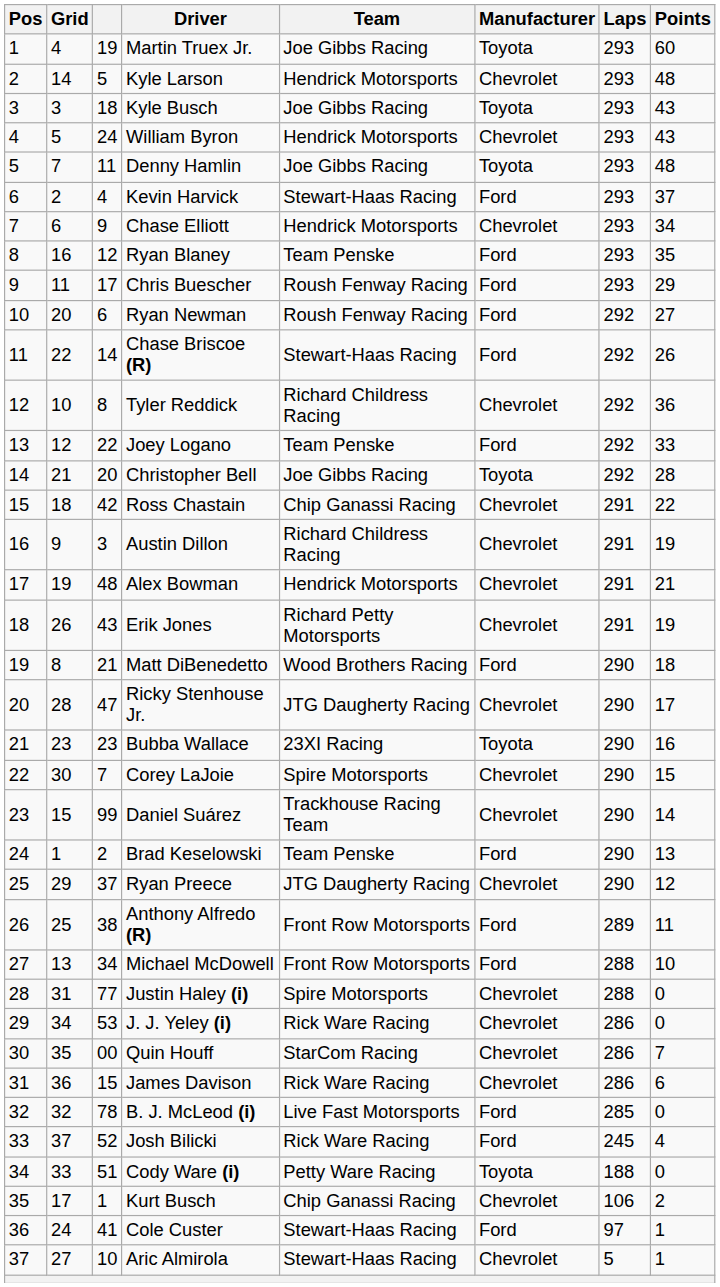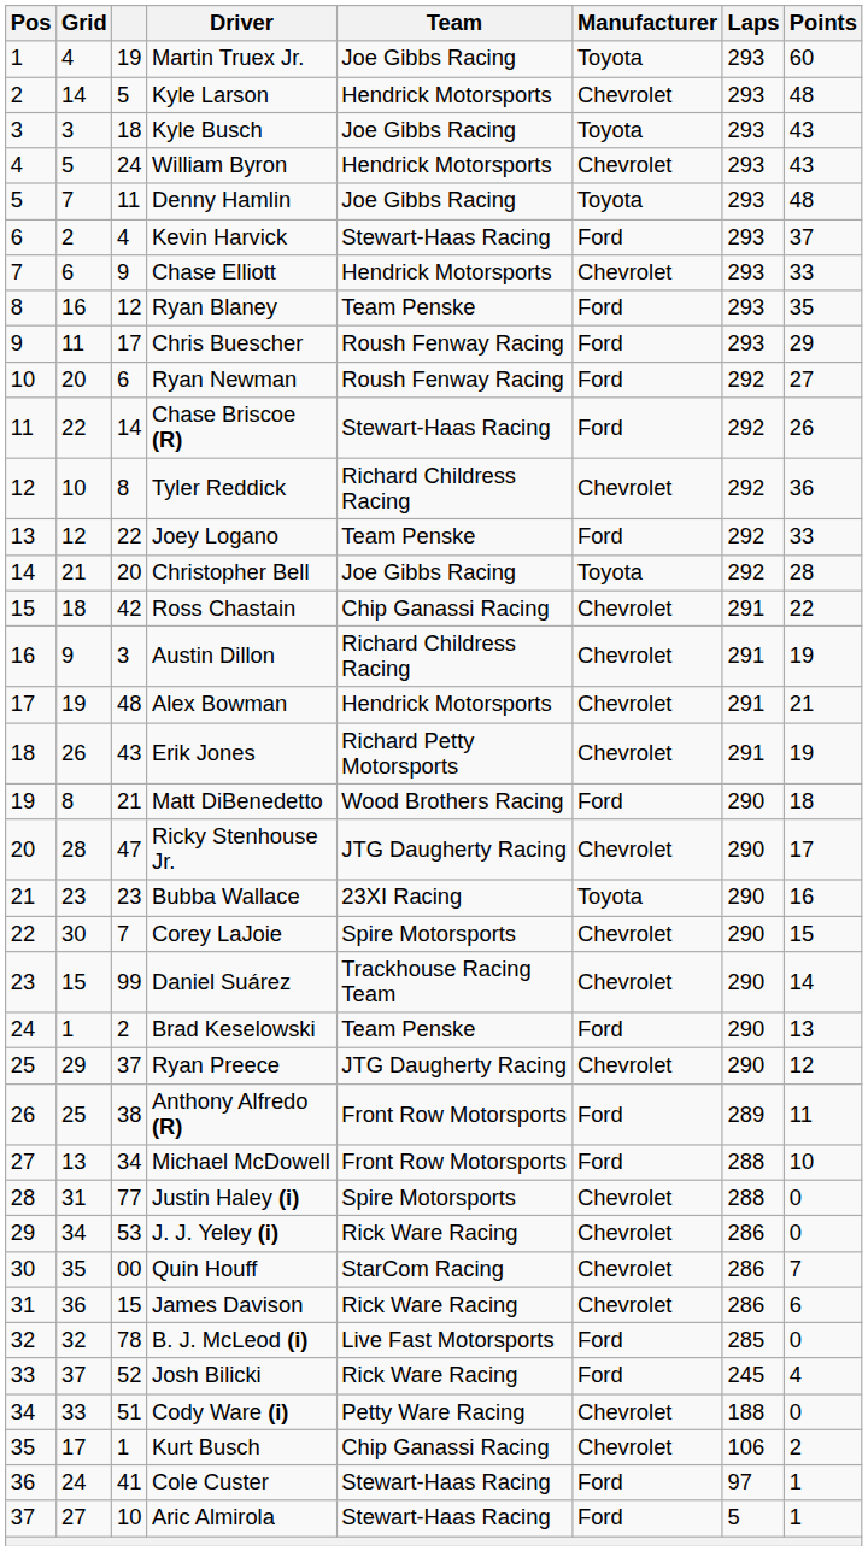 <table class="wikitable" style="font-size:98%">
 <tr>
 <th>Pos</th>
 <th>Grid</th>
 <th></th>
 <th>Driver</th>
 <th>Team</th>
 <th>Manufacturer</th>
 <th>Laps</th>
 <th>Points</th>
 </tr>
 <tr>
 <td>1</td>
 <td>4</td>
 <td>19</td>
 <td>Martin Truex Jr.</td>
 <td>Joe Gibbs Racing</td>
 <td>Toyota</td>
 <td>293</td>
 <td>60</td>
 </tr>
 <tr>
 <td>2</td>
 <td>14</td>
 <td>5</td>
 <td>Kyle Larson</td>
 <td>Hendrick Motorsports</td>
 <td>Chevrolet</td>
 <td>293</td>
 <td>48</td>
 </tr>
 <tr>
 <td>3</td>
 <td>3</td>
 <td>18</td>
 <td>Kyle Busch</td>
 <td>Joe Gibbs Racing</td>
 <td>Toyota</td>
 <td>293</td>
 <td>43</td>
 </tr>
 <tr>
 <td>4</td>
 <td>5</td>
 <td>24</td>
 <td>William Byron</td>
 <td>Hendrick Motorsports</td>
 <td>Chevrolet</td>
 <td>293</td>
 <td>43</td>
 </tr>
 <tr>
 <td>5</td>
 <td>7</td>
 <td>11</td>
 <td>Denny Hamlin</td>
 <td>Joe Gibbs Racing</td>
 <td>Toyota</td>
 <td>293</td>
 <td>48</td>
 </tr>
 <tr>
 <td>6</td>
 <td>2</td>
 <td>4</td>
 <td>Kevin Harvick</td>
 <td>Stewart-Haas Racing</td>
 <td>Ford</td>
 <td>293</td>
 <td>37</td>
 </tr>
 <tr>
 <td>7</td>
 <td>6</td>
 <td>9</td>
 <td>Chase Elliott</td>
 <td>Hendrick Motorsports</td>
 <td>Chevrolet</td>
 <td>293</td>
-<td>34</td>
+<td>33</td>
 </tr>
 <tr>
 <td>8</td>
 <td>16</td>
 <td>12</td>
 <td>Ryan Blaney</td>
 <td>Team Penske</td>
 <td>Ford</td>
 <td>293</td>
 <td>35</td>
 </tr>
 <tr>
 <td>9</td>
 <td>11</td>
 <td>17</td>
 <td>Chris Buescher</td>
 <td>Roush Fenway Racing</td>
 <td>Ford</td>
 <td>293</td>
 <td>29</td>
 </tr>
 <tr>
 <td>10</td>
 <td>20</td>
 <td>6</td>
 <td>Ryan Newman</td>
 <td>Roush Fenway Racing</td>
 <td>Ford</td>
 <td>292</td>
 <td>27</td>
 </tr>
 <tr>
 <td>11</td>
 <td>22</td>
 <td>14</td>
 <td>Chase Briscoe <strong>(R)</strong></td>
 <td>Stewart-Haas Racing</td>
 <td>Ford</td>
 <td>292</td>
 <td>26</td>
 </tr>
 <tr>
 <td>12</td>
 <td>10</td>
 <td>8</td>
 <td>Tyler Reddick</td>
 <td>Richard Childress Racing</td>
 <td>Chevrolet</td>
 <td>292</td>
 <td>36</td>
 </tr>
 <tr>
 <td>13</td>
 <td>12</td>
 <td>22</td>
 <td>Joey Logano</td>
 <td>Team Penske</td>
 <td>Ford</td>
 <td>292</td>
 <td>33</td>
 </tr>
 <tr>
 <td>14</td>
 <td>21</td>
 <td>20</td>
 <td>Christopher Bell</td>
 <td>Joe Gibbs Racing</td>
 <td>Toyota</td>
 <td>292</td>
 <td>28</td>
 </tr>
 <tr>
 <td>15</td>
 <td>18</td>
 <td>42</td>
 <td>Ross Chastain</td>
 <td>Chip Ganassi Racing</td>
 <td>Chevrolet</td>
 <td>291</td>
 <td>22</td>
 </tr>
 <tr>
 <td>16</td>
 <td>9</td>
 <td>3</td>
 <td>Austin Dillon</td>
 <td>Richard Childress Racing</td>
 <td>Chevrolet</td>
 <td>291</td>
 <td>19</td>
 </tr>
 <tr>
 <td>17</td>
 <td>19</td>
 <td>48</td>
 <td>Alex Bowman</td>
 <td>Hendrick Motorsports</td>
 <td>Chevrolet</td>
 <td>291</td>
 <td>21</td>
 </tr>
 <tr>
 <td>18</td>
 <td>26</td>
 <td>43</td>
 <td>Erik Jones</td>
 <td>Richard Petty Motorsports</td>
 <td>Chevrolet</td>
 <td>291</td>
 <td>19</td>
 </tr>
 <tr>
 <td>19</td>
 <td>8</td>
 <td>21</td>
 <td>Matt DiBenedetto</td>
 <td>Wood Brothers Racing</td>
 <td>Ford</td>
 <td>290</td>
 <td>18</td>
 </tr>
 <tr>
 <td>20</td>
 <td>28</td>
 <td>47</td>
 <td>Ricky Stenhouse Jr.</td>
 <td>JTG Daugherty Racing</td>
 <td>Chevrolet</td>
 <td>290</td>
 <td>17</td>
 </tr>
 <tr>
 <td>21</td>
 <td>23</td>
 <td>23</td>
 <td>Bubba Wallace</td>
 <td>23XI Racing</td>
 <td>Toyota</td>
 <td>290</td>
 <td>16</td>
 </tr>
 <tr>
 <td>22</td>
 <td>30</td>
 <td>7</td>
 <td>Corey LaJoie</td>
 <td>Spire Motorsports</td>
 <td>Chevrolet</td>
 <td>290</td>
 <td>15</td>
 </tr>
 <tr>
 <td>23</td>
 <td>15</td>
 <td>99</td>
 <td>Daniel Suárez</td>
 <td>Trackhouse Racing Team</td>
 <td>Chevrolet</td>
 <td>290</td>
 <td>14</td>
 </tr>
 <tr>
 <td>24</td>
 <td>1</td>
 <td>2</td>
 <td>Brad Keselowski</td>
 <td>Team Penske</td>
 <td>Ford</td>
 <td>290</td>
 <td>13</td>
 </tr>
 <tr>
 <td>25</td>
 <td>29</td>
 <td>37</td>
 <td>Ryan Preece</td>
 <td>JTG Daugherty Racing</td>
 <td>Chevrolet</td>
 <td>290</td>
 <td>12</td>
 </tr>
 <tr>
 <td>26</td>
 <td>25</td>
 <td>38</td>
 <td>Anthony Alfredo <strong>(R)</strong></td>
 <td>Front Row Motorsports</td>
 <td>Ford</td>
 <td>289</td>
 <td>11</td>
 </tr>
 <tr>
 <td>27</td>
 <td>13</td>
 <td>34</td>
 <td>Michael McDowell</td>
 <td>Front Row Motorsports</td>
 <td>Ford</td>
 <td>288</td>
 <td>10</td>
 </tr>
 <tr>
 <td>28</td>
 <td>31</td>
 <td>77</td>
 <td>Justin Haley <strong>(i)</strong></td>
 <td>Spire Motorsports</td>
 <td>Chevrolet</td>
 <td>288</td>
 <td>0</td>
 </tr>
 <tr>
 <td>29</td>
 <td>34</td>
 <td>53</td>
 <td>J. J. Yeley <strong>(i)</strong></td>
 <td>Rick Ware Racing</td>
 <td>Chevrolet</td>
 <td>286</td>
 <td>0</td>
 </tr>
 <tr>
 <td>30</td>
 <td>35</td>
 <td>00</td>
 <td>Quin Houff</td>
 <td>StarCom Racing</td>
 <td>Chevrolet</td>
 <td>286</td>
 <td>7</td>
 </tr>
 <tr>
 <td>31</td>
 <td>36</td>
 <td>15</td>
 <td>James Davison</td>
 <td>Rick Ware Racing</td>
 <td>Chevrolet</td>
 <td>286</td>
 <td>6</td>
 </tr>
 <tr>
 <td>32</td>
 <td>32</td>
 <td>78</td>
 <td>B. J. McLeod <strong>(i)</strong></td>
 <td>Live Fast Motorsports</td>
 <td>Ford</td>
 <td>285</td>
 <td>0</td>
 </tr>
 <tr>
 <td>33</td>
 <td>37</td>
 <td>52</td>
 <td>Josh Bilicki</td>
 <td>Rick Ware Racing</td>
 <td>Ford</td>
 <td>245</td>
 <td>4</td>
 </tr>
 <tr>
 <td>34</td>
 <td>33</td>
 <td>51</td>
 <td>Cody Ware <strong>(i)</strong></td>
 <td>Petty Ware Racing</td>
-<td>Toyota</td>
+<td>Chevrolet</td>
 <td>188</td>
 <td>0</td>
 </tr>
 <tr>
 <td>35</td>
 <td>17</td>
 <td>1</td>
 <td>Kurt Busch</td>
 <td>Chip Ganassi Racing</td>
 <td>Chevrolet</td>
 <td>106</td>
 <td>2</td>
 </tr>
 <tr>
 <td>36</td>
 <td>24</td>
 <td>41</td>
 <td>Cole Custer</td>
 <td>Stewart-Haas Racing</td>
 <td>Ford</td>
 <td>97</td>
 <td>1</td>
 </tr>
 <tr>
 <td>37</td>
 <td>27</td>
 <td>10</td>
 <td>Aric Almirola</td>
 <td>Stewart-Haas Racing</td>
-<td>Chevrolet</td>
+<td>Ford</td>
 <td>5</td>
 <td>1</td>
 </tr>
 <tr>
 <th colspan="8"></th>
 </tr>
 </table>
